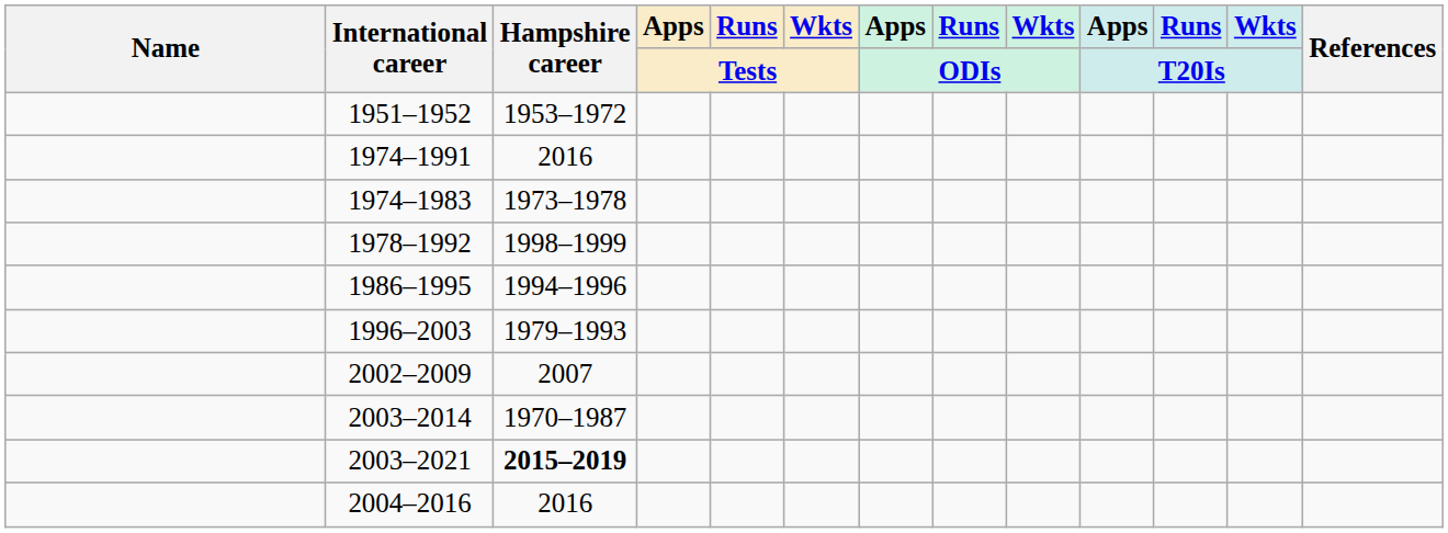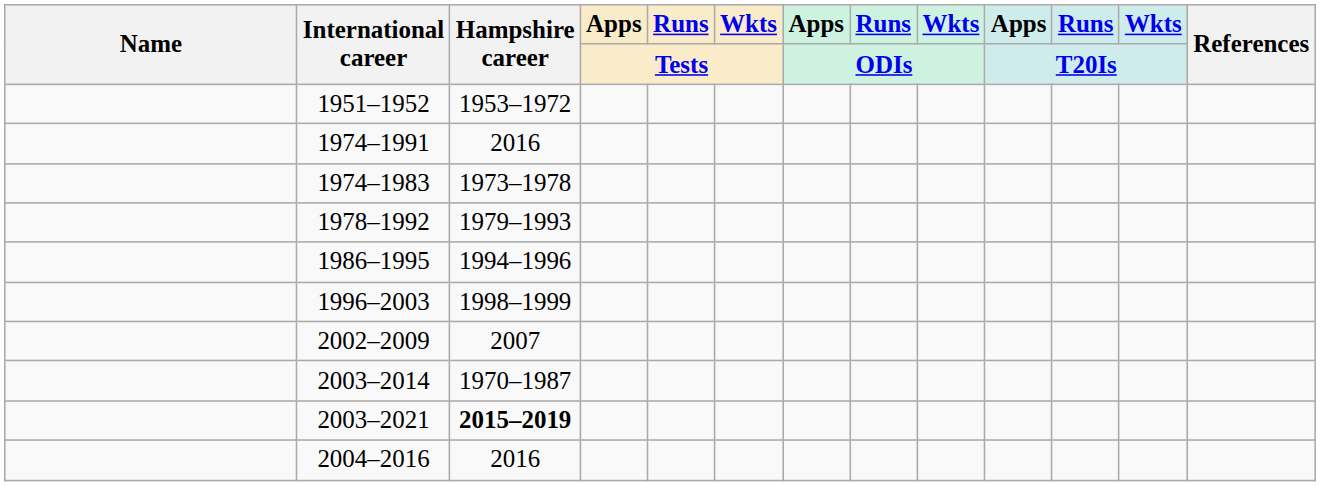 <table class="wikitable sortable" style="text-align: center;">
 <tr>
 <th style="width:180px" rowspan="2">Name</th>
 <th rowspan="2">International<br>career</th>
 <th rowspan="2">Hampshire<br>career</th>
 <th style="background:#faecc8">Apps</th>
 <th style="background:#faecc8"><a href='#'>Runs</a></th>
 <th style="background:#faecc8"><a href='#'>Wkts</a></th>
 <th style="background:#cef2e0">Apps</th>
 <th style="background:#cef2e0"><a href='#'>Runs</a></th>
 <th style="background:#cef2e0"><a href='#'>Wkts</a></th>
 <th style="background:#CFECEC">Apps</th>
 <th style="background:#CFECEC"><a href='#'>Runs</a></th>
 <th style="background:#CFECEC"><a href='#'>Wkts</a></th>
 <th class="unsortable" rowspan="2">References</th>
 </tr>
 <tr class="unsortable">
 <th colspan="3" style="background:#faecc8"><a href='#'>Tests</a></th>
 <th colspan="3" style="background:#cef2e0"><a href='#'>ODIs</a></th>
 <th colspan="3" style="background:#CFECEC"><a href='#'>T20Is</a></th>
 </tr>
 <tr>
 <td></td>
 <td>1951–1952</td>
 <td>1953–1972</td>
 <td></td>
 <td></td>
 <td></td>
 <td></td>
 <td></td>
 <td></td>
 <td></td>
 <td></td>
 <td></td>
 <td></td>
 </tr>
 <tr>
 <td></td>
 <td>1974–1991</td>
 <td>2016</td>
 <td></td>
 <td></td>
 <td></td>
 <td></td>
 <td></td>
 <td></td>
 <td></td>
 <td></td>
 <td></td>
 <td></td>
 </tr>
 <tr>
 <td></td>
 <td>1974–1983</td>
 <td>1973–1978</td>
 <td></td>
 <td></td>
 <td></td>
 <td></td>
 <td></td>
 <td></td>
 <td></td>
 <td></td>
 <td></td>
 <td></td>
 </tr>
 <tr>
 <td></td>
 <td>1978–1992</td>
-<td>1998–1999</td>
+<td>1979–1993</td>
 <td></td>
 <td></td>
 <td></td>
 <td></td>
 <td></td>
 <td></td>
 <td></td>
 <td></td>
 <td></td>
 <td></td>
 </tr>
 <tr>
 <td></td>
 <td>1986–1995</td>
 <td>1994–1996</td>
 <td></td>
 <td></td>
 <td></td>
 <td></td>
 <td></td>
 <td></td>
 <td></td>
 <td></td>
 <td></td>
 <td></td>
 </tr>
 <tr>
 <td></td>
 <td>1996–2003</td>
-<td>1979–1993</td>
+<td>1998–1999</td>
 <td></td>
 <td></td>
 <td></td>
 <td></td>
 <td></td>
 <td></td>
 <td></td>
 <td></td>
 <td></td>
 <td></td>
 </tr>
 <tr>
 <td></td>
 <td>2002–2009</td>
 <td>2007</td>
 <td></td>
 <td></td>
 <td></td>
 <td></td>
 <td></td>
 <td></td>
 <td></td>
 <td></td>
 <td></td>
 <td></td>
 </tr>
 <tr>
 <td></td>
 <td>2003–2014</td>
 <td>1970–1987</td>
 <td></td>
 <td></td>
 <td></td>
 <td></td>
 <td></td>
 <td></td>
 <td></td>
 <td></td>
 <td></td>
 <td></td>
 </tr>
 <tr>
 <td></td>
 <td>2003–2021</td>
 <td><strong>2015–2019</strong></td>
 <td></td>
 <td></td>
 <td></td>
 <td></td>
 <td></td>
 <td></td>
 <td></td>
 <td></td>
 <td></td>
 <td></td>
 </tr>
 <tr>
 <td></td>
 <td>2004–2016</td>
 <td>2016</td>
 <td></td>
 <td></td>
 <td></td>
 <td></td>
 <td></td>
 <td></td>
 <td></td>
 <td></td>
 <td></td>
 <td></td>
 </tr>
 </table>
